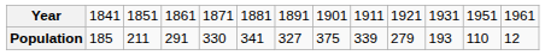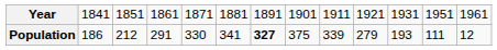 <table class="wikitable" style="margin: 1em auto 1em auto;">
 <tr>
 <th scope="row">Year</th>
 <td>1841</td>
 <td>1851</td>
 <td>1861</td>
 <td>1871</td>
 <td>1881</td>
 <td>1891</td>
 <td>1901</td>
 <td>1911</td>
 <td>1921</td>
 <td>1931</td>
 <td>1951</td>
 <td>1961</td>
 </tr>
 <tr>
 <th scope="row">Population</th>
-<td>185</td>
-<td>211</td>
+<td>186</td>
+<td>212</td>
 <td>291</td>
 <td>330</td>
 <td>341</td>
-<td>327</td>
+<td><strong>327</strong></td>
 <td>375</td>
 <td>339</td>
 <td>279</td>
 <td>193</td>
-<td>110</td>
+<td>111</td>
 <td>12</td>
 </tr>
 </table>
